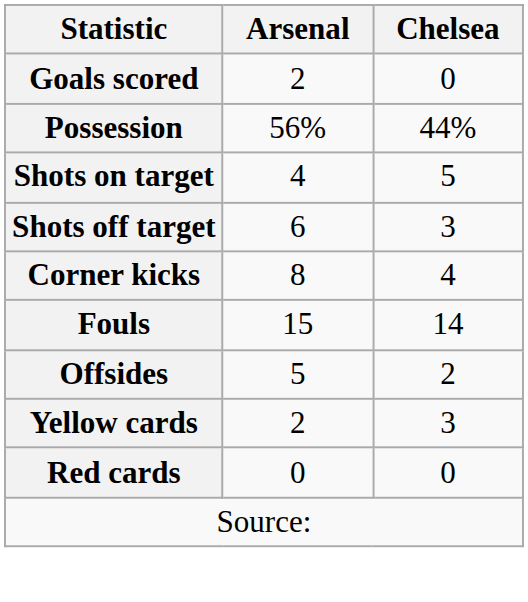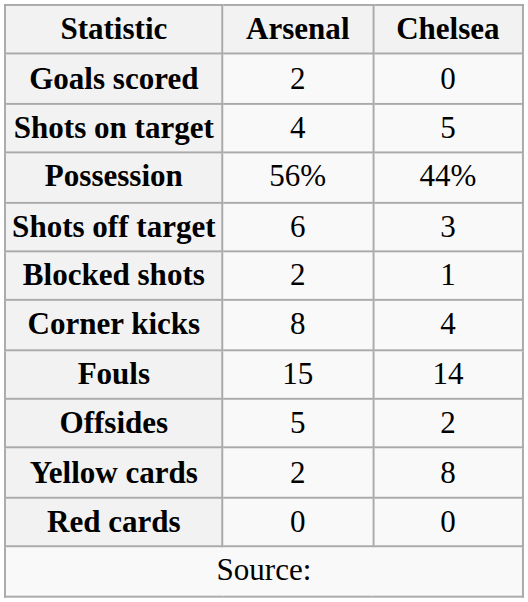 <table class="wikitable plainrowheaders" style="text-align:center">
 <tr>
 <th scope="col">Statistic</th>
 <th scope="col" style="width:70px">Arsenal</th>
 <th scope="col" style="width:70px;">Chelsea</th>
 </tr>
 <tr>
 <th scope=row>Goals scored</th>
 <td>2</td>
 <td>0</td>
 </tr>
 <tr>
+<th scope=row>Shots on target</th>
+<td>4</td>
+<td>5</td>
+</tr>
+<tr>
 <th scope=row>Possession</th>
 <td>56%</td>
 <td>44%</td>
 </tr>
 <tr>
-<th scope=row>Shots on target</th>
-<td>4</td>
-<td>5</td>
-</tr>
-<tr>
 <th scope=row>Shots off target</th>
 <td>6</td>
 <td>3</td>
+</tr>
+<tr>
+<th scope=row>Blocked shots</th>
+<td>2</td>
+<td>1</td>
 </tr>
 <tr>
 <th scope=row>Corner kicks</th>
 <td>8</td>
 <td>4</td>
 </tr>
 <tr>
 <th scope=row>Fouls</th>
 <td>15</td>
 <td>14</td>
 </tr>
 <tr>
 <th scope=row>Offsides</th>
 <td>5</td>
 <td>2</td>
 </tr>
 <tr>
 <th scope=row>Yellow cards</th>
 <td>2</td>
-<td>3</td>
+<td>8</td>
 </tr>
 <tr>
 <th scope=row>Red cards</th>
 <td>0</td>
 <td>0</td>
 </tr>
 <tr>
 <td colspan="3">Source:</td>
 </tr>
 </table>
